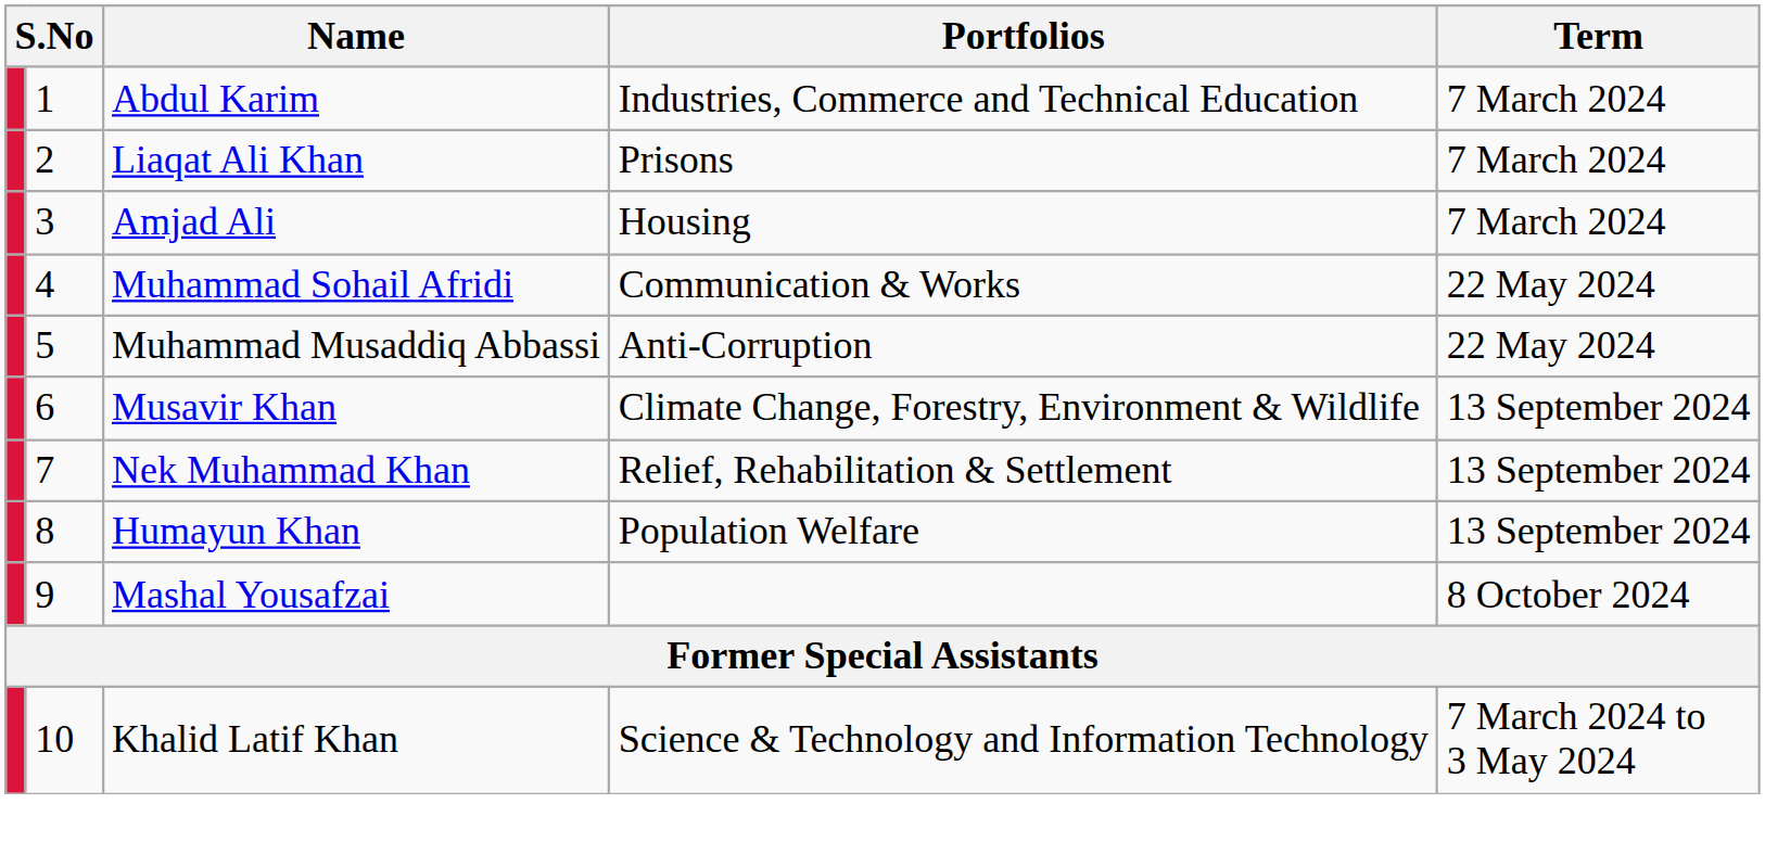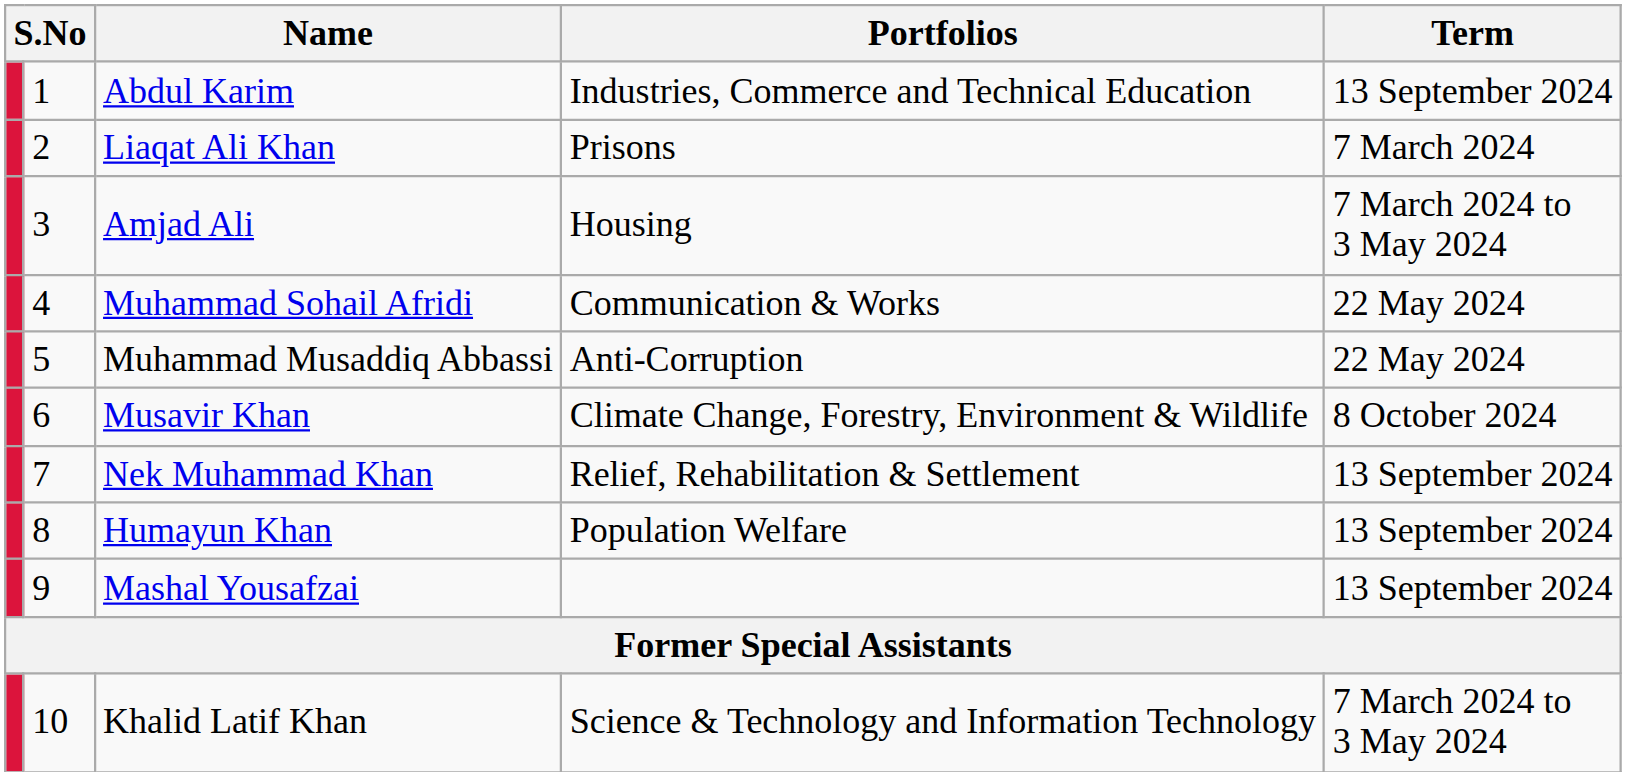 <table class="wikitable">
 <tr>
 <th colspan=2>S.No</th>
 <th>Name</th>
 <th>Portfolios</th>
 <th>Term</th>
 </tr>
 <tr>
 <td style="width:1px;; background:#DC143C;"></td>
 <td>1</td>
 <td><a href='#'>Abdul Karim</a></td>
 <td>Industries, Commerce and Technical Education</td>
-<td>7 March 2024</td>
+<td>13 September 2024</td>
 </tr>
 <tr>
 <td style="width:1px;; background:#DC143C;"></td>
 <td>2</td>
 <td><a href='#'>Liaqat Ali Khan</a></td>
 <td>Prisons</td>
 <td>7 March 2024</td>
 </tr>
 <tr>
 <td style="width:1px;; background:#DC143C;"></td>
 <td>3</td>
 <td><a href='#'>Amjad Ali</a></td>
 <td>Housing</td>
-<td>7 March 2024</td>
+<td>7 March 2024 to<br>3 May 2024</td>
 </tr>
 <tr>
 <td style="width:1px;; background:#DC143C;"></td>
 <td>4</td>
 <td><a href='#'>Muhammad Sohail Afridi</a></td>
 <td>Communication & Works</td>
 <td>22 May 2024</td>
 </tr>
 <tr>
 <td style="width:1px;; background:#DC143C;"></td>
 <td>5</td>
 <td>Muhammad Musaddiq Abbassi</td>
 <td>Anti-Corruption</td>
 <td>22 May 2024</td>
 </tr>
 <tr>
 <td style="width:1px;; background:#DC143C;"></td>
 <td>6</td>
 <td><a href='#'>Musavir Khan</a></td>
 <td>Climate Change, Forestry, Environment & Wildlife</td>
-<td>13 September 2024</td>
+<td>8 October 2024</td>
 </tr>
 <tr>
 <td style="width:1px;; background:#DC143C;"></td>
 <td>7</td>
 <td><a href='#'>Nek Muhammad Khan</a></td>
 <td>Relief, Rehabilitation & Settlement</td>
 <td>13 September 2024</td>
 </tr>
 <tr>
 <td style="width:1px;; background:#DC143C;"></td>
 <td>8</td>
 <td><a href='#'>Humayun Khan</a></td>
 <td>Population Welfare</td>
 <td>13 September 2024</td>
 </tr>
 <tr>
 <td style="width:1px;; background:#DC143C;"></td>
 <td>9</td>
 <td><a href='#'>Mashal Yousafzai</a></td>
 <td></td>
-<td>8 October 2024</td>
+<td>13 September 2024</td>
 </tr>
 <tr>
 <th colspan="5">Former Special Assistants</th>
 </tr>
 <tr>
 <td style="width:1px;; background:#DC143C;"></td>
 <td>10</td>
 <td>Khalid Latif Khan</td>
 <td>Science & Technology and Information Technology</td>
 <td>7 March 2024 to<br>3 May 2024</td>
 </tr>
 </table>
